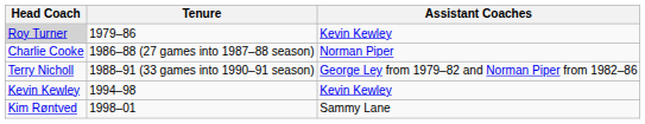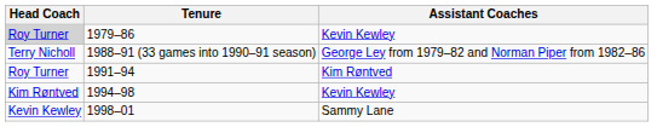 <table class="wikitable">
 <tr>
 <th>Head Coach</th>
 <th>Tenure</th>
 <th>Assistant Coaches</th>
 </tr>
 <tr>
 <td style="background: lightgrey;"><a href='#'>Roy Turner</a></td>
 <td>1979–86</td>
 <td><a href='#'>Kevin Kewley</a></td>
 </tr>
 <tr>
-<td><a href='#'>Charlie Cooke</a></td>
-<td>1986–88 (27 games into 1987–88 season)</td>
-<td><a href='#'>Norman Piper</a></td>
-</tr>
-<tr>
 <td><a href='#'>Terry Nicholl</a></td>
 <td>1988–91 (33 games into 1990–91 season)</td>
 <td><a href='#'>George Ley</a> from 1979–82 and <a href='#'>Norman Piper</a> from 1982–86</td>
 </tr>
 <tr>
-<td><a href='#'>Kevin Kewley</a></td>
+<td><a href='#'>Roy Turner</a></td>
+<td>1991–94</td>
+<td><a href='#'>Kim Røntved</a></td>
+</tr>
+<tr>
+<td><a href='#'>Kim Røntved</a></td>
 <td>1994–98</td>
 <td><a href='#'>Kevin Kewley</a></td>
 </tr>
 <tr>
-<td><a href='#'>Kim Røntved</a></td>
+<td><a href='#'>Kevin Kewley</a></td>
 <td>1998–01</td>
 <td>Sammy Lane</td>
 </tr>
 </table>
